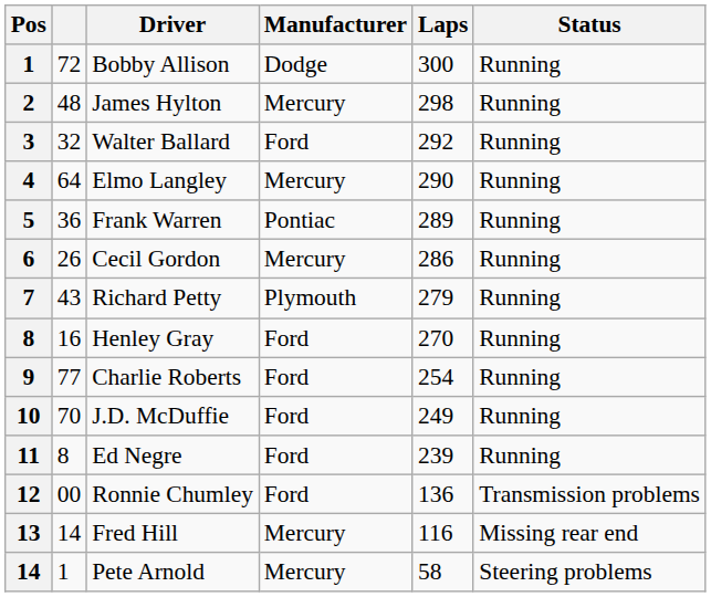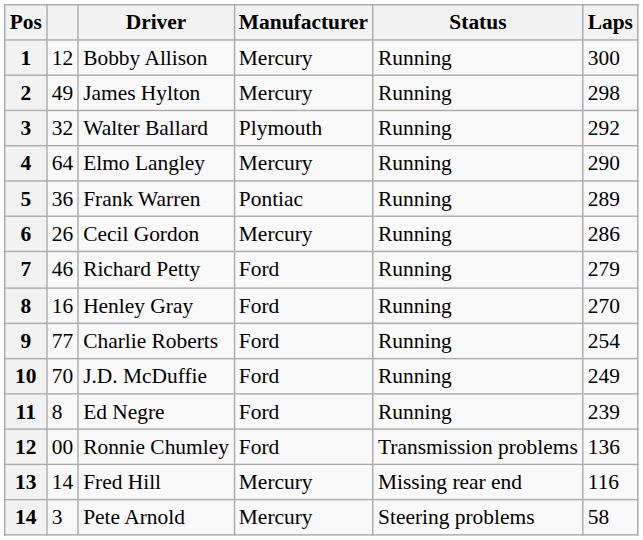 <table class="wikitable" style="font-size:95%;">
 <tr>
 <th>Pos</th>
 <th></th>
 <th>Driver</th>
 <th>Manufacturer</th>
+<th>Status</th>
 <th>Laps</th>
-<th>Status</th>
 </tr>
 <tr>
 <th>1</th>
-<td>72</td>
+<td>12</td>
 <td>Bobby Allison</td>
-<td>Dodge</td>
+<td>Mercury</td>
+<td>Running</td>
 <td>300</td>
-<td>Running</td>
 </tr>
 <tr>
 <th>2</th>
-<td>48</td>
+<td>49</td>
 <td>James Hylton</td>
 <td>Mercury</td>
+<td>Running</td>
 <td>298</td>
-<td>Running</td>
 </tr>
 <tr>
 <th>3</th>
 <td>32</td>
 <td>Walter Ballard</td>
-<td>Ford</td>
+<td>Plymouth</td>
+<td>Running</td>
 <td>292</td>
-<td>Running</td>
 </tr>
 <tr>
 <th>4</th>
 <td>64</td>
 <td>Elmo Langley</td>
 <td>Mercury</td>
+<td>Running</td>
 <td>290</td>
-<td>Running</td>
 </tr>
 <tr>
 <th>5</th>
 <td>36</td>
 <td>Frank Warren</td>
 <td>Pontiac</td>
+<td>Running</td>
 <td>289</td>
-<td>Running</td>
 </tr>
 <tr>
 <th>6</th>
 <td>26</td>
 <td>Cecil Gordon</td>
 <td>Mercury</td>
+<td>Running</td>
 <td>286</td>
-<td>Running</td>
 </tr>
 <tr>
 <th>7</th>
-<td>43</td>
+<td>46</td>
 <td>Richard Petty</td>
-<td>Plymouth</td>
+<td>Ford</td>
+<td>Running</td>
 <td>279</td>
-<td>Running</td>
 </tr>
 <tr>
 <th>8</th>
 <td>16</td>
 <td>Henley Gray</td>
 <td>Ford</td>
+<td>Running</td>
 <td>270</td>
-<td>Running</td>
 </tr>
 <tr>
 <th>9</th>
 <td>77</td>
 <td>Charlie Roberts</td>
 <td>Ford</td>
+<td>Running</td>
 <td>254</td>
-<td>Running</td>
 </tr>
 <tr>
 <th>10</th>
 <td>70</td>
 <td>J.D. McDuffie</td>
 <td>Ford</td>
+<td>Running</td>
 <td>249</td>
-<td>Running</td>
 </tr>
 <tr>
 <th>11</th>
 <td>8</td>
 <td>Ed Negre</td>
 <td>Ford</td>
+<td>Running</td>
 <td>239</td>
-<td>Running</td>
 </tr>
 <tr>
 <th>12</th>
 <td>00</td>
 <td>Ronnie Chumley</td>
 <td>Ford</td>
+<td>Transmission problems</td>
 <td>136</td>
-<td>Transmission problems</td>
 </tr>
 <tr>
 <th>13</th>
 <td>14</td>
 <td>Fred Hill</td>
 <td>Mercury</td>
+<td>Missing rear end</td>
 <td>116</td>
-<td>Missing rear end</td>
 </tr>
 <tr>
 <th>14</th>
-<td>1</td>
+<td>3</td>
 <td>Pete Arnold</td>
 <td>Mercury</td>
+<td>Steering problems</td>
 <td>58</td>
-<td>Steering problems</td>
 </tr>
 </table>
